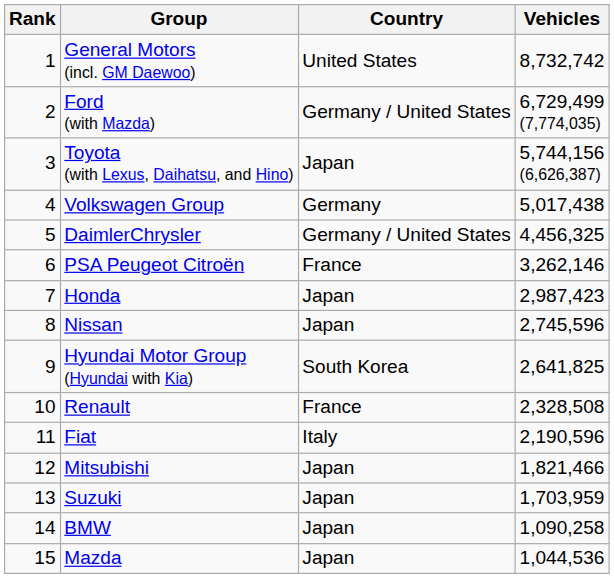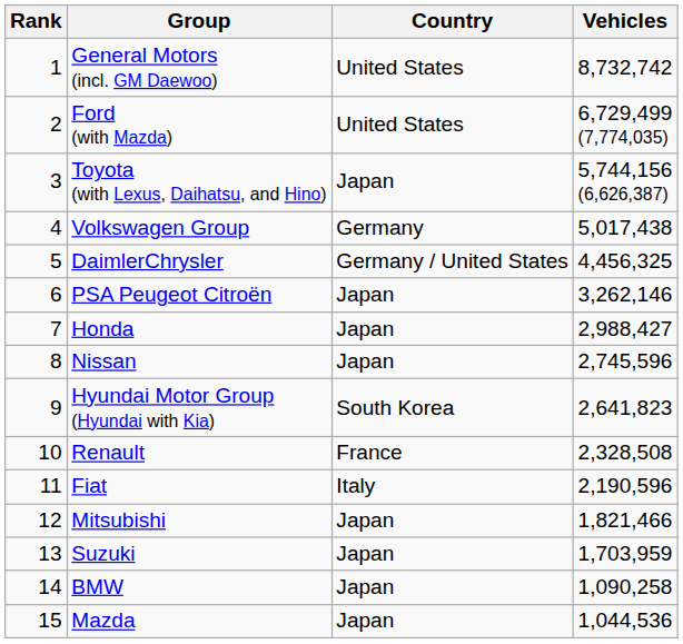 <table class="wikitable sortable" style="text-align:right;">
 <tr>
 <th>Rank</th>
 <th>Group</th>
 <th>Country</th>
 <th>Vehicles</th>
 </tr>
 <tr>
 <td>1</td>
 <td style="text-align:left;"><a href='#'>General Motors</a> <br> <small>(incl. <a href='#'>GM Daewoo</a>)</small></td>
 <td style="text-align:left;">United States</td>
 <td style="text-align:left;">8,732,742</td>
 </tr>
 <tr>
 <td>2</td>
 <td style="text-align:left;"><a href='#'>Ford</a> <br> <small>(with <a href='#'>Mazda</a>)</small></td>
-<td style="text-align:left;">Germany / United States</td>
+<td style="text-align:left;">United States</td>
 <td style="text-align:left;">6,729,499 <br> <small>(7,774,035)</small></td>
 </tr>
 <tr>
 <td>3</td>
 <td style="text-align:left;"><a href='#'>Toyota</a> <br> <small>(with <a href='#'>Lexus</a>, <a href='#'>Daihatsu</a>, and <a href='#'>Hino</a>)</small></td>
 <td style="text-align:left;">Japan</td>
 <td style="text-align:left;">5,744,156 <br> <small>(6,626,387)</small></td>
 </tr>
 <tr>
 <td>4</td>
 <td style="text-align:left;"><a href='#'>Volkswagen Group</a></td>
 <td style="text-align:left;">Germany</td>
 <td style="text-align:left;">5,017,438</td>
 </tr>
 <tr>
 <td>5</td>
 <td style="text-align:left;"><a href='#'>DaimlerChrysler</a></td>
 <td style="text-align:left;">Germany / United States</td>
 <td style="text-align:left;">4,456,325</td>
 </tr>
 <tr>
 <td>6</td>
 <td style="text-align:left;"><a href='#'>PSA Peugeot Citroën</a></td>
-<td style="text-align:left;">France</td>
+<td style="text-align:left;">Japan</td>
 <td style="text-align:left;">3,262,146</td>
 </tr>
 <tr>
 <td>7</td>
 <td style="text-align:left;"><a href='#'>Honda</a></td>
 <td style="text-align:left;">Japan</td>
-<td style="text-align:left;">2,987,423</td>
+<td style="text-align:left;">2,988,427</td>
 </tr>
 <tr>
 <td>8</td>
 <td style="text-align:left;"><a href='#'>Nissan</a></td>
 <td style="text-align:left;">Japan</td>
 <td style="text-align:left;">2,745,596</td>
 </tr>
 <tr>
 <td>9</td>
 <td style="text-align:left;"><a href='#'>Hyundai Motor Group</a> <br> <small>(<a href='#'>Hyundai</a> with <a href='#'>Kia</a>)</small></td>
 <td style="text-align:left;">South Korea</td>
-<td style="text-align:left;">2,641,825</td>
+<td style="text-align:left;">2,641,823</td>
 </tr>
 <tr>
 <td>10</td>
 <td style="text-align:left;"><a href='#'>Renault</a></td>
 <td style="text-align:left;">France</td>
 <td style="text-align:left;">2,328,508</td>
 </tr>
 <tr>
 <td>11</td>
 <td style="text-align:left;"><a href='#'>Fiat</a></td>
 <td style="text-align:left;">Italy</td>
 <td style="text-align:left;">2,190,596</td>
 </tr>
 <tr>
 <td>12</td>
 <td style="text-align:left;"><a href='#'>Mitsubishi</a></td>
 <td style="text-align:left;">Japan</td>
 <td style="text-align:left;">1,821,466</td>
 </tr>
 <tr>
 <td>13</td>
 <td style="text-align:left;"><a href='#'>Suzuki</a></td>
 <td style="text-align:left;">Japan</td>
 <td style="text-align:left;">1,703,959</td>
 </tr>
 <tr>
 <td>14</td>
 <td style="text-align:left;"><a href='#'>BMW</a></td>
 <td style="text-align:left;">Japan</td>
 <td style="text-align:left;">1,090,258</td>
 </tr>
 <tr>
 <td>15</td>
 <td style="text-align:left;"><a href='#'>Mazda</a></td>
 <td style="text-align:left;">Japan</td>
 <td style="text-align:left;">1,044,536</td>
 </tr>
 </table>
